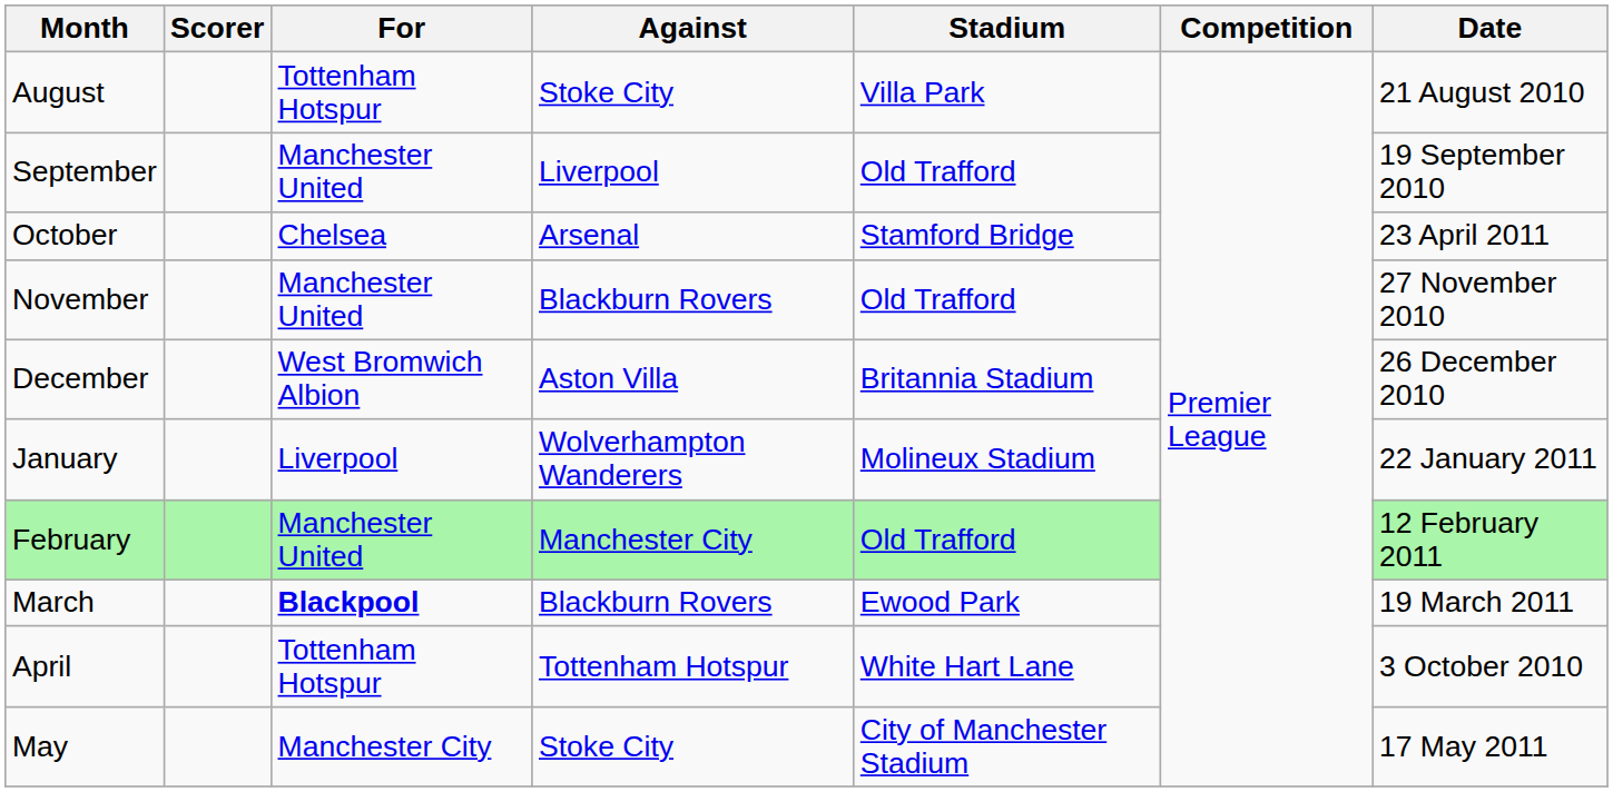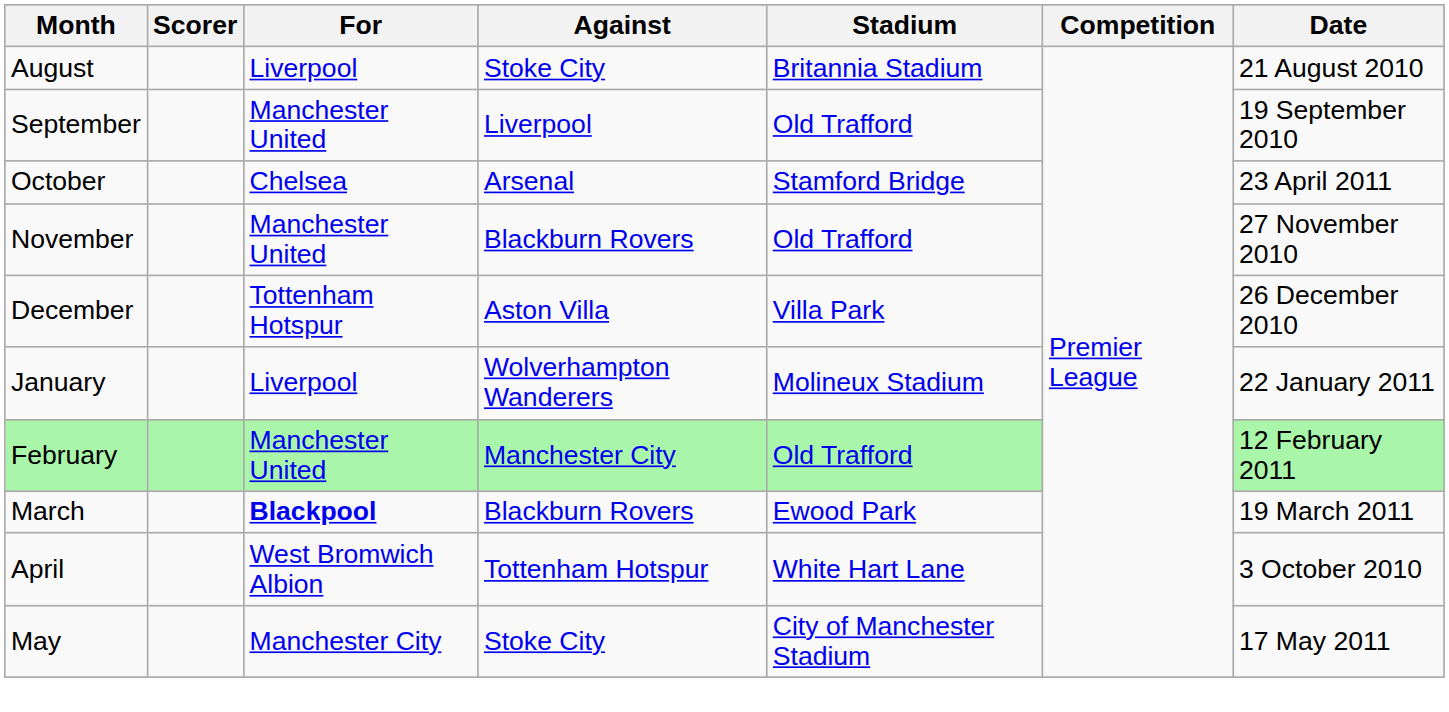 <table class="wikitable">
 <tr>
 <th>Month</th>
 <th>Scorer</th>
 <th>For</th>
 <th>Against</th>
 <th>Stadium</th>
 <th>Competition</th>
 <th>Date</th>
 </tr>
 <tr>
 <td>August</td>
 <td> </td>
-<td><a href='#'>Tottenham Hotspur</a></td>
+<td><a href='#'>Liverpool</a></td>
 <td><a href='#'>Stoke City</a></td>
-<td><a href='#'>Villa Park</a></td>
+<td><a href='#'>Britannia Stadium</a></td>
 <td rowspan=10><a href='#'>Premier League</a></td>
 <td>21 August 2010</td>
 </tr>
 <tr>
 <td>September</td>
 <td> </td>
 <td><a href='#'>Manchester United</a></td>
 <td><a href='#'>Liverpool</a></td>
 <td><a href='#'>Old Trafford</a></td>
 <td>19 September 2010</td>
 </tr>
 <tr>
 <td>October</td>
 <td> </td>
 <td><a href='#'>Chelsea</a></td>
 <td><a href='#'>Arsenal</a></td>
 <td><a href='#'>Stamford Bridge</a></td>
 <td>23 April 2011</td>
 </tr>
 <tr>
 <td>November</td>
 <td> </td>
 <td><a href='#'>Manchester United</a></td>
 <td><a href='#'>Blackburn Rovers</a></td>
 <td><a href='#'>Old Trafford</a></td>
 <td>27 November 2010</td>
 </tr>
 <tr>
 <td>December</td>
 <td> </td>
-<td><a href='#'>West Bromwich Albion</a></td>
+<td><a href='#'>Tottenham Hotspur</a></td>
 <td><a href='#'>Aston Villa</a></td>
-<td><a href='#'>Britannia Stadium</a></td>
+<td><a href='#'>Villa Park</a></td>
 <td>26 December 2010</td>
 </tr>
 <tr>
 <td>January</td>
 <td> </td>
 <td><a href='#'>Liverpool</a></td>
 <td><a href='#'>Wolverhampton Wanderers</a></td>
 <td><a href='#'>Molineux Stadium</a></td>
 <td>22 January 2011</td>
 </tr>
 <tr>
 <td bgcolor=#A9F5A9>February</td>
 <td bgcolor=#A9F5A9> </td>
 <td bgcolor=#A9F5A9><a href='#'>Manchester United</a></td>
 <td bgcolor=#A9F5A9><a href='#'>Manchester City</a></td>
 <td bgcolor=#A9F5A9><a href='#'>Old Trafford</a></td>
 <td bgcolor=#A9F5A9>12 February 2011</td>
 </tr>
 <tr>
 <td>March</td>
 <td> </td>
 <td><strong><a href='#'>Blackpool</a></strong></td>
 <td><a href='#'>Blackburn Rovers</a></td>
 <td><a href='#'>Ewood Park</a></td>
 <td>19 March 2011</td>
 </tr>
 <tr>
 <td>April</td>
 <td> </td>
-<td><a href='#'>Tottenham Hotspur</a></td>
+<td><a href='#'>West Bromwich Albion</a></td>
 <td><a href='#'>Tottenham Hotspur</a></td>
 <td><a href='#'>White Hart Lane</a></td>
 <td>3 October 2010</td>
 </tr>
 <tr>
 <td>May</td>
 <td> </td>
 <td><a href='#'>Manchester City</a></td>
 <td><a href='#'>Stoke City</a></td>
 <td><a href='#'>City of Manchester Stadium</a></td>
 <td>17 May 2011</td>
 </tr>
 </table>
